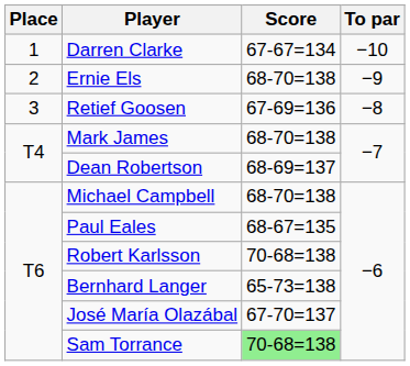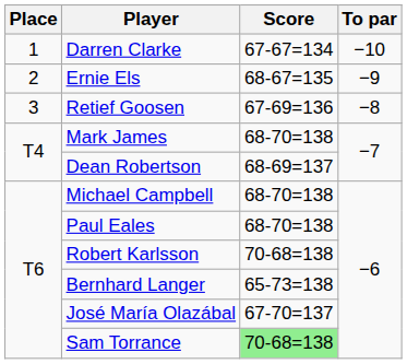 <table class="wikitable">
 <tr>
 <th>Place</th>
 <th>Player</th>
 <th>Score</th>
 <th>To par</th>
 </tr>
 <tr>
 <td align=center>1</td>
 <td> <a href='#'>Darren Clarke</a></td>
 <td align=center>67-67=134</td>
 <td align=center>−10</td>
 </tr>
 <tr>
 <td align=center>2</td>
 <td> <a href='#'>Ernie Els</a></td>
-<td align=center>68-70=138</td>
+<td align=center>68-67=135</td>
 <td align=center>−9</td>
 </tr>
 <tr>
 <td align=center>3</td>
 <td> <a href='#'>Retief Goosen</a></td>
 <td align=center>67-69=136</td>
 <td align=center>−8</td>
 </tr>
 <tr>
 <td rowspan="2" align=center>T4</td>
 <td> <a href='#'>Mark James</a></td>
 <td align=center>68-70=138</td>
 <td rowspan="2" align=center>−7</td>
 </tr>
 <tr>
 <td> <a href='#'>Dean Robertson</a></td>
 <td align=center>68-69=137</td>
 </tr>
 <tr>
 <td rowspan="6" align=center>T6</td>
 <td> <a href='#'>Michael Campbell</a></td>
 <td align=center>68-70=138</td>
 <td rowspan="6" align=center>−6</td>
 </tr>
 <tr>
 <td> <a href='#'>Paul Eales</a></td>
-<td align=center>68-67=135</td>
+<td align=center>68-70=138</td>
 </tr>
 <tr>
 <td> <a href='#'>Robert Karlsson</a></td>
 <td align=center>70-68=138</td>
 </tr>
 <tr>
 <td> <a href='#'>Bernhard Langer</a></td>
 <td align=center>65-73=138</td>
 </tr>
 <tr>
 <td> <a href='#'>José María Olazábal</a></td>
 <td align=center>67-70=137</td>
 </tr>
 <tr>
 <td> <a href='#'>Sam Torrance</a></td>
 <td align=center style="background: lightgreen;">70-68=138</td>
 </tr>
 </table>
